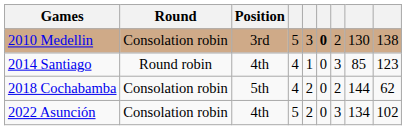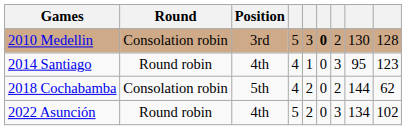 <table class="wikitable" style="text-align:center; font-size:90%;">
 <tr>
 <th>Games</th>
 <th>Round</th>
 <th>Position</th>
 <th></th>
 <th></th>
 <th></th>
 <th></th>
 <th></th>
 <th></th>
 </tr>
 <tr style="background:#cfaa88;">
 <td align=left> <a href='#'>2010 Medellin</a></td>
 <td>Consolation robin</td>
 <td>3rd</td>
 <td>5</td>
 <td>3</td>
 <td><strong>0</strong></td>
 <td>2</td>
 <td>130</td>
-<td>138</td>
+<td>128</td>
 </tr>
 <tr>
 <td align=left> <a href='#'>2014 Santiago</a></td>
 <td>Round robin</td>
 <td>4th</td>
 <td>4</td>
 <td>1</td>
 <td>0</td>
 <td>3</td>
-<td>85</td>
+<td>95</td>
 <td>123</td>
 </tr>
 <tr>
 <td align=left> <a href='#'>2018 Cochabamba</a></td>
 <td>Consolation robin</td>
 <td>5th</td>
 <td>4</td>
 <td>2</td>
 <td>0</td>
 <td>2</td>
 <td>144</td>
 <td>62</td>
 </tr>
 <tr>
 <td align=left> <a href='#'>2022 Asunción</a></td>
-<td>Consolation robin</td>
+<td>Round robin</td>
 <td>4th</td>
 <td>5</td>
 <td>2</td>
 <td>0</td>
 <td>3</td>
 <td>134</td>
 <td>102</td>
 </tr>
 </table>
